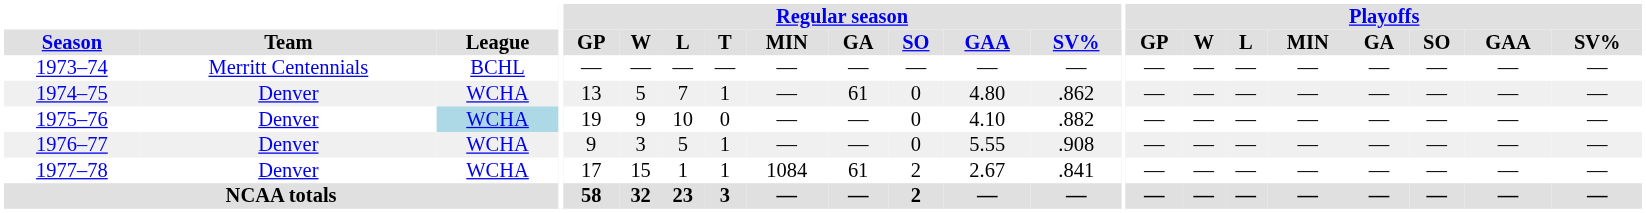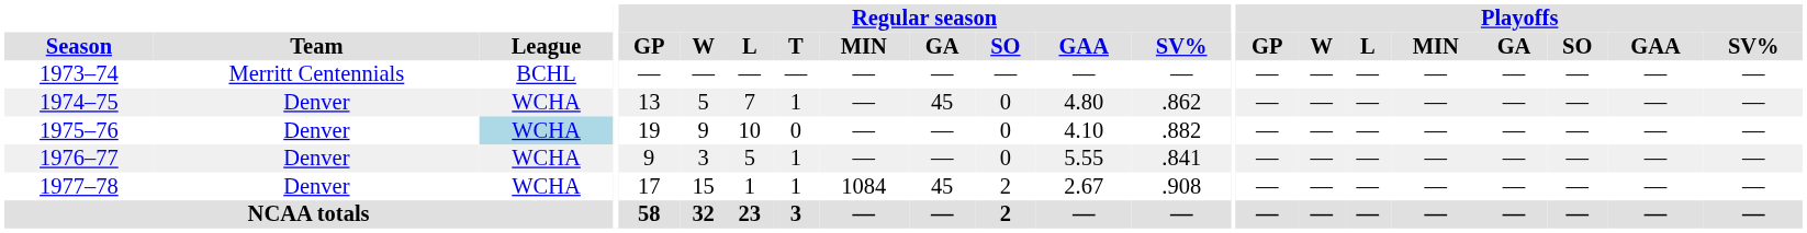 <table border="0" cellpadding="1" cellspacing="0" style="text-align:center; width:80em">
 <tr bgcolor="#e0e0e0">
 <th colspan="3" bgcolor="#ffffff"></th>
 <th rowspan="99" bgcolor="#ffffff"></th>
 <th colspan="9"><a href='#'>Regular season</a></th>
 <th rowspan="99" bgcolor="#ffffff"></th>
 <th colspan="8"><a href='#'>Playoffs</a></th>
 </tr>
 <tr bgcolor="#e0e0e0">
 <th><a href='#'>Season</a></th>
 <th>Team</th>
 <th>League</th>
 <th>GP</th>
 <th>W</th>
 <th>L</th>
 <th>T</th>
 <th>MIN</th>
 <th>GA</th>
 <th><a href='#'>SO</a></th>
 <th><a href='#'>GAA</a></th>
 <th><a href='#'>SV%</a></th>
 <th>GP</th>
 <th>W</th>
 <th>L</th>
 <th>MIN</th>
 <th>GA</th>
 <th>SO</th>
 <th>GAA</th>
 <th>SV%</th>
 </tr>
 <tr>
 <td><a href='#'>1973–74</a></td>
 <td><a href='#'>Merritt Centennials</a></td>
 <td><a href='#'>BCHL</a></td>
 <td>—</td>
 <td>—</td>
 <td>—</td>
 <td>—</td>
 <td>—</td>
 <td>—</td>
 <td>—</td>
 <td>—</td>
 <td>—</td>
 <td>—</td>
 <td>—</td>
 <td>—</td>
 <td>—</td>
 <td>—</td>
 <td>—</td>
 <td>—</td>
 <td>—</td>
 </tr>
 <tr bgcolor="f0f0f0">
 <td><a href='#'>1974–75</a></td>
 <td><a href='#'>Denver</a></td>
 <td><a href='#'>WCHA</a></td>
 <td>13</td>
 <td>5</td>
 <td>7</td>
 <td>1</td>
 <td>—</td>
-<td>61</td>
+<td>45</td>
 <td>0</td>
 <td>4.80</td>
 <td>.862</td>
 <td>—</td>
 <td>—</td>
 <td>—</td>
 <td>—</td>
 <td>—</td>
 <td>—</td>
 <td>—</td>
 <td>—</td>
 </tr>
 <tr>
 <td><a href='#'>1975–76</a></td>
 <td><a href='#'>Denver</a></td>
 <td style="background: lightblue;"><a href='#'>WCHA</a></td>
 <td>19</td>
 <td>9</td>
 <td>10</td>
 <td>0</td>
 <td>—</td>
 <td>—</td>
 <td>0</td>
 <td>4.10</td>
 <td>.882</td>
 <td>—</td>
 <td>—</td>
 <td>—</td>
 <td>—</td>
 <td>—</td>
 <td>—</td>
 <td>—</td>
 <td>—</td>
 </tr>
 <tr bgcolor="f0f0f0">
 <td><a href='#'>1976–77</a></td>
 <td><a href='#'>Denver</a></td>
 <td><a href='#'>WCHA</a></td>
 <td>9</td>
 <td>3</td>
 <td>5</td>
 <td>1</td>
 <td>—</td>
 <td>—</td>
 <td>0</td>
 <td>5.55</td>
-<td>.908</td>
+<td>.841</td>
 <td>—</td>
 <td>—</td>
 <td>—</td>
 <td>—</td>
 <td>—</td>
 <td>—</td>
 <td>—</td>
 <td>—</td>
 </tr>
 <tr>
 <td><a href='#'>1977–78</a></td>
 <td><a href='#'>Denver</a></td>
 <td><a href='#'>WCHA</a></td>
 <td>17</td>
 <td>15</td>
 <td>1</td>
 <td>1</td>
 <td>1084</td>
-<td>61</td>
+<td>45</td>
 <td>2</td>
 <td>2.67</td>
-<td>.841</td>
+<td>.908</td>
 <td>—</td>
 <td>—</td>
 <td>—</td>
 <td>—</td>
 <td>—</td>
 <td>—</td>
 <td>—</td>
 <td>—</td>
 </tr>
 <tr bgcolor="#e0e0e0">
 <th colspan="3">NCAA totals</th>
 <th>58</th>
 <th>32</th>
 <th>23</th>
 <th>3</th>
 <th>—</th>
 <th>—</th>
 <th>2</th>
 <th>—</th>
 <th>—</th>
 <th>—</th>
 <th>—</th>
 <th>—</th>
 <th>—</th>
 <th>—</th>
 <th>—</th>
 <th>—</th>
 <th>—</th>
 </tr>
 </table>
